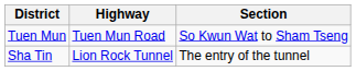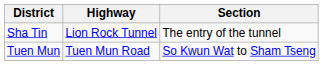 <table class="wikitable">
 <tr>
 <th>District</th>
 <th>Highway</th>
 <th>Section</th>
 </tr>
 <tr>
+<td><a href='#'>Sha Tin</a></td>
+<td> <a href='#'>Lion Rock Tunnel</a></td>
+<td>The entry of the tunnel</td>
+</tr>
+<tr>
 <td><a href='#'>Tuen Mun</a></td>
 <td> <a href='#'>Tuen Mun Road</a></td>
 <td><a href='#'>So Kwun Wat</a> to <a href='#'>Sham Tseng</a></td>
 </tr>
-<tr>
-<td><a href='#'>Sha Tin</a></td>
-<td> <a href='#'>Lion Rock Tunnel</a></td>
-<td>The entry of the tunnel</td>
-</tr>
 </table>
